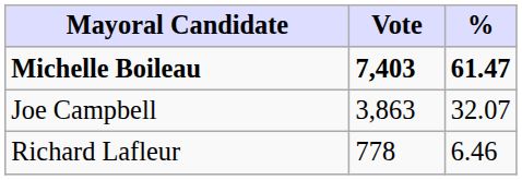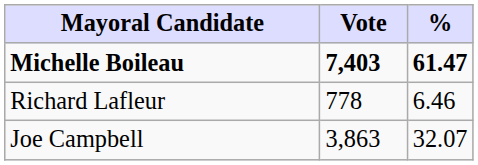 <table class="wikitable">
 <tr>
 <th style="background:#ddf; width:200px;">Mayoral Candidate</th>
 <th style="background:#ddf; width:50px;">Vote</th>
 <th style="background:#ddf; width:30px;">%</th>
 </tr>
 <tr>
 <td><strong>Michelle Boileau</strong></td>
 <td><strong>7,403</strong></td>
 <td><strong>61.47</strong></td>
 </tr>
 <tr>
+<td>Richard Lafleur</td>
+<td>778</td>
+<td>6.46</td>
+</tr>
+<tr>
 <td>Joe Campbell</td>
 <td>3,863</td>
 <td>32.07</td>
 </tr>
-<tr>
-<td>Richard Lafleur</td>
-<td>778</td>
-<td>6.46</td>
-</tr>
 </table>
